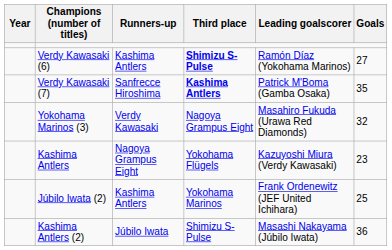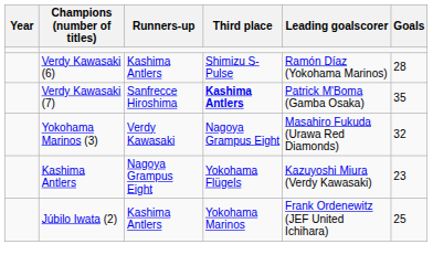 <table class="wikitable">
 <tr>
 <th width=60px>Year</th>
 <th width=180px>Champions<br>(number of titles)</th>
 <th width=180px>Runners-up</th>
 <th width=180px>Third place</th>
 <th width=300px>Leading goalscorer</th>
 <th width=20px>Goals</th>
 </tr>
 <tr>
 <td></td>
 <td colspan=5></td>
 </tr>
 <tr>
 <td></td>
 <td><a href='#'>Verdy Kawasaki</a> (6)</td>
 <td><a href='#'>Kashima Antlers</a></td>
-<td><strong><a href='#'>Shimizu S-Pulse</a></strong></td>
+<td><a href='#'>Shimizu S-Pulse</a></td>
 <td> <a href='#'>Ramón Díaz</a> (Yokohama Marinos)</td>
-<td>27</td>
+<td>28</td>
 </tr>
 <tr>
 <td></td>
 <td><a href='#'>Verdy Kawasaki</a> (7)</td>
 <td><a href='#'>Sanfrecce Hiroshima</a></td>
 <td><strong><a href='#'>Kashima Antlers</a></strong></td>
 <td> <a href='#'>Patrick M'Boma</a> (Gamba Osaka)</td>
 <td>35</td>
 </tr>
 <tr>
 <td></td>
 <td><a href='#'>Yokohama Marinos</a> (3)</td>
 <td><a href='#'>Verdy Kawasaki</a></td>
 <td><a href='#'>Nagoya Grampus Eight</a></td>
 <td> <a href='#'>Masahiro Fukuda</a> (Urawa Red Diamonds)</td>
 <td>32</td>
 </tr>
 <tr>
 <td></td>
 <td><a href='#'>Kashima Antlers</a></td>
 <td><a href='#'>Nagoya Grampus Eight</a></td>
 <td><a href='#'>Yokohama Flügels</a></td>
 <td> <a href='#'>Kazuyoshi Miura</a> (Verdy Kawasaki)</td>
 <td>23</td>
 </tr>
 <tr>
 <td></td>
 <td><a href='#'>Júbilo Iwata</a> (2)</td>
 <td><a href='#'>Kashima Antlers</a></td>
 <td><a href='#'>Yokohama Marinos</a></td>
 <td> <a href='#'>Frank Ordenewitz</a> (JEF United Ichihara)</td>
 <td>25</td>
 </tr>
-<tr>
-<td></td>
-<td><a href='#'>Kashima Antlers</a> (2)</td>
-<td><a href='#'>Júbilo Iwata</a></td>
-<td><a href='#'>Shimizu S-Pulse</a></td>
-<td> <a href='#'>Masashi Nakayama</a> (Júbilo Iwata)</td>
-<td>36</td>
-</tr>
 </table>
